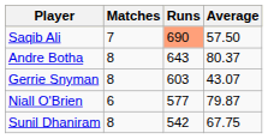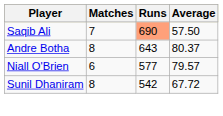 <table class="wikitable">
 <tr style="background:#bdb76b;">
 <th>Player</th>
 <th>Matches</th>
 <th>Runs</th>
 <th>Average</th>
 </tr>
 <tr>
 <td> <a href='#'>Saqib Ali</a></td>
 <td>7</td>
 <td style="background: lightsalmon;">690</td>
 <td>57.50</td>
 </tr>
 <tr>
 <td> <a href='#'>Andre Botha</a></td>
 <td>8</td>
 <td>643</td>
 <td>80.37</td>
 </tr>
 <tr>
-<td> <a href='#'>Gerrie Snyman</a></td>
-<td>8</td>
-<td>603</td>
-<td>43.07</td>
-</tr>
-<tr>
 <td> <a href='#'>Niall O'Brien</a></td>
 <td>6</td>
 <td>577</td>
-<td>79.87</td>
+<td>79.57</td>
 </tr>
 <tr>
 <td> <a href='#'>Sunil Dhaniram</a></td>
 <td>8</td>
 <td>542</td>
-<td>67.75</td>
+<td>67.72</td>
 </tr>
 </table>
